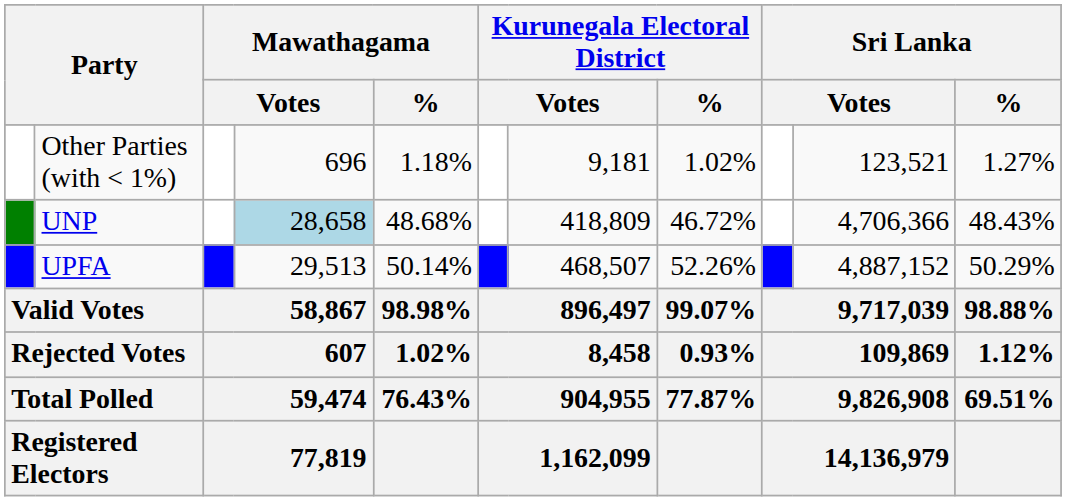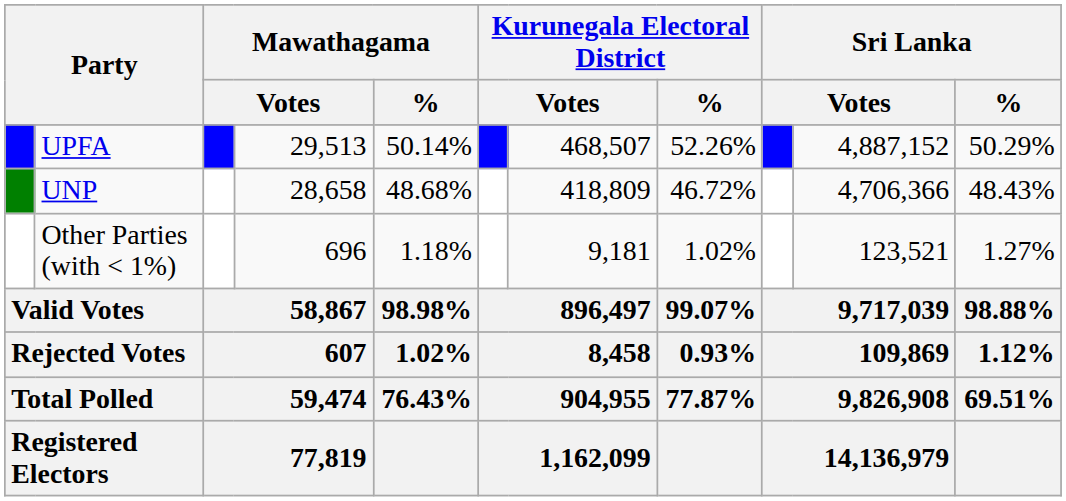 <table class="wikitable">
 <tr>
 <th colspan="2" width="144px"rowspan="2">Party</th>
 <th colspan="3" width="216px">Mawathagama</th>
 <th colspan="3" width="216px"><a href='#'>Kurunegala Electoral District</a></th>
 <th colspan="3" width="216px">Sri Lanka</th>
 </tr>
 <tr>
 <th colspan="2" width="144px">Votes</th>
 <th>%</th>
 <th colspan="2" width="144px">Votes</th>
 <th>%</th>
 <th colspan="2" width="144px">Votes</th>
 <th>%</th>
 </tr>
 <tr>
+<td style="background-color:blue;" width="10px"></td>
+<td style="text-align:left;"><a href='#'>UPFA</a></td>
+<td style="background-color:blue;" width="10px"></td>
+<td style="text-align:right;">29,513</td>
+<td style="text-align:right;">50.14%</td>
+<td style="background-color:blue;" width="10px"></td>
+<td style="text-align:right;">468,507</td>
+<td style="text-align:right;">52.26%</td>
+<td style="background-color:blue;" width="10px"></td>
+<td style="text-align:right;">4,887,152</td>
+<td style="text-align:right;">50.29%</td>
+</tr>
+<tr>
+<td style="background-color:green;" width="10px"></td>
+<td style="text-align:left;"><a href='#'>UNP</a></td>
+<td style="background-color:white;" width="10px"></td>
+<td style="text-align:right;">28,658</td>
+<td style="text-align:right;">48.68%</td>
+<td style="background-color:white;" width="10px"></td>
+<td style="text-align:right;">418,809</td>
+<td style="text-align:right;">46.72%</td>
+<td style="background-color:white;" width="10px"></td>
+<td style="text-align:right;">4,706,366</td>
+<td style="text-align:right;">48.43%</td>
+</tr>
+<tr>
 <td style="background-color:white;" width="10px"></td>
 <td style="text-align:left;">Other Parties (with < 1%)</td>
 <td style="background-color:white;" width="10px"></td>
 <td style="text-align:right;">696</td>
 <td style="text-align:right;">1.18%</td>
 <td style="background-color:white;" width="10px"></td>
 <td style="text-align:right;">9,181</td>
 <td style="text-align:right;">1.02%</td>
 <td style="background-color:white;" width="10px"></td>
 <td style="text-align:right;">123,521</td>
 <td style="text-align:right;">1.27%</td>
-</tr>
-<tr>
-<td style="background-color:green;" width="10px"></td>
-<td style="text-align:left;"><a href='#'>UNP</a></td>
-<td style="background-color:white;" width="10px"></td>
-<td style="background: lightblue; text-align:right;">28,658</td>
-<td style="text-align:right;">48.68%</td>
-<td style="background-color:white;" width="10px"></td>
-<td style="text-align:right;">418,809</td>
-<td style="text-align:right;">46.72%</td>
-<td style="background-color:white;" width="10px"></td>
-<td style="text-align:right;">4,706,366</td>
-<td style="text-align:right;">48.43%</td>
-</tr>
-<tr>
-<td style="background-color:blue;" width="10px"></td>
-<td style="text-align:left;"><a href='#'>UPFA</a></td>
-<td style="background-color:blue;" width="10px"></td>
-<td style="text-align:right;">29,513</td>
-<td style="text-align:right;">50.14%</td>
-<td style="background-color:blue;" width="10px"></td>
-<td style="text-align:right;">468,507</td>
-<td style="text-align:right;">52.26%</td>
-<td style="background-color:blue;" width="10px"></td>
-<td style="text-align:right;">4,887,152</td>
-<td style="text-align:right;">50.29%</td>
 </tr>
 <tr>
 <th colspan="2" width="144px"style="text-align:left;">Valid Votes</th>
 <th style="text-align:right;"colspan="2" width="144px">58,867</th>
 <th style="text-align:right;">98.98%</th>
 <th style="text-align:right;"colspan="2" width="144px">896,497</th>
 <th style="text-align:right;">99.07%</th>
 <th style="text-align:right;"colspan="2" width="144px">9,717,039</th>
 <th style="text-align:right;">98.88%</th>
 </tr>
 <tr>
 <th colspan="2" width="144px"style="text-align:left;">Rejected Votes</th>
 <th style="text-align:right;"colspan="2" width="144px">607</th>
 <th style="text-align:right;">1.02%</th>
 <th style="text-align:right;"colspan="2" width="144px">8,458</th>
 <th style="text-align:right;">0.93%</th>
 <th style="text-align:right;"colspan="2" width="144px">109,869</th>
 <th style="text-align:right;">1.12%</th>
 </tr>
 <tr>
 <th colspan="2" width="144px"style="text-align:left;">Total Polled</th>
 <th style="text-align:right;"colspan="2" width="144px">59,474</th>
 <th style="text-align:right;">76.43%</th>
 <th style="text-align:right;"colspan="2" width="144px">904,955</th>
 <th style="text-align:right;">77.87%</th>
 <th style="text-align:right;"colspan="2" width="144px">9,826,908</th>
 <th style="text-align:right;">69.51%</th>
 </tr>
 <tr>
 <th colspan="2" width="144px"style="text-align:left;">Registered Electors</th>
 <th style="text-align:right;"colspan="2" width="144px">77,819</th>
 <th></th>
 <th style="text-align:right;"colspan="2" width="144px">1,162,099</th>
 <th></th>
 <th style="text-align:right;"colspan="2" width="144px">14,136,979</th>
 <th></th>
 </tr>
 </table>
